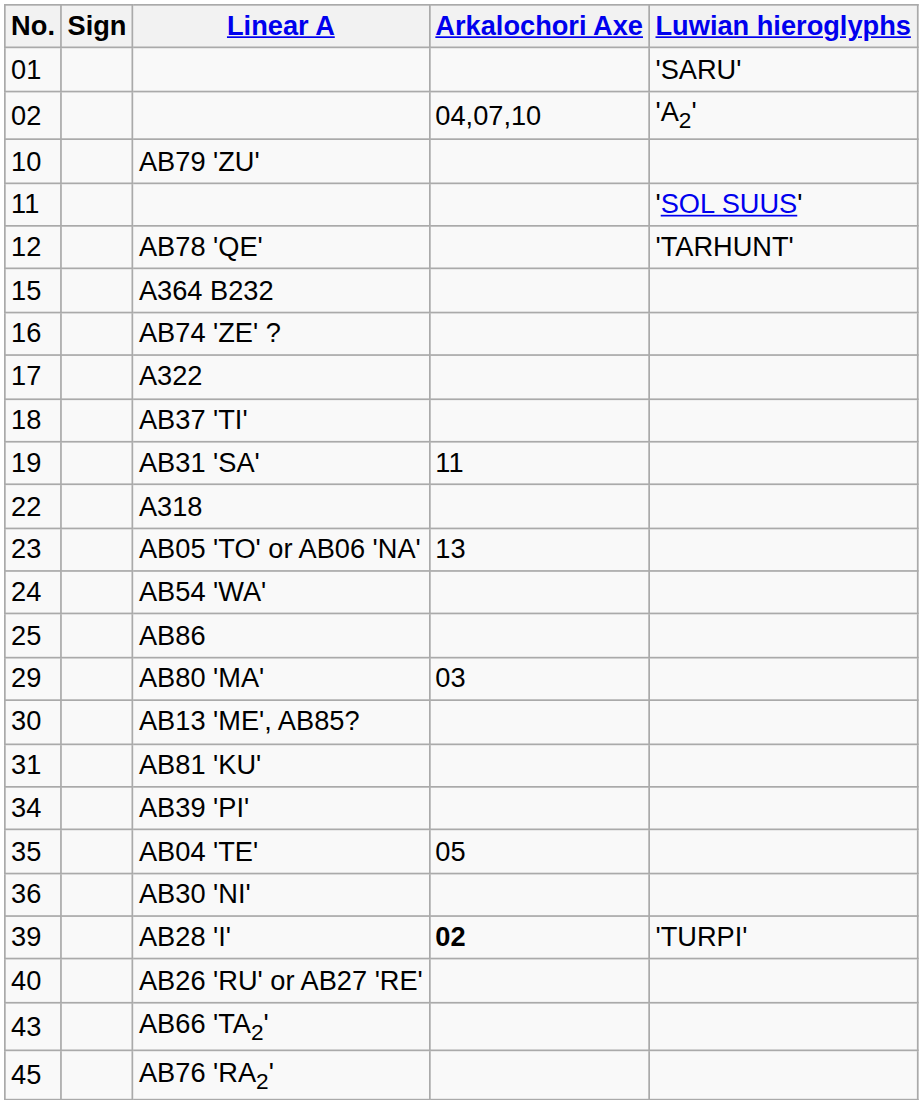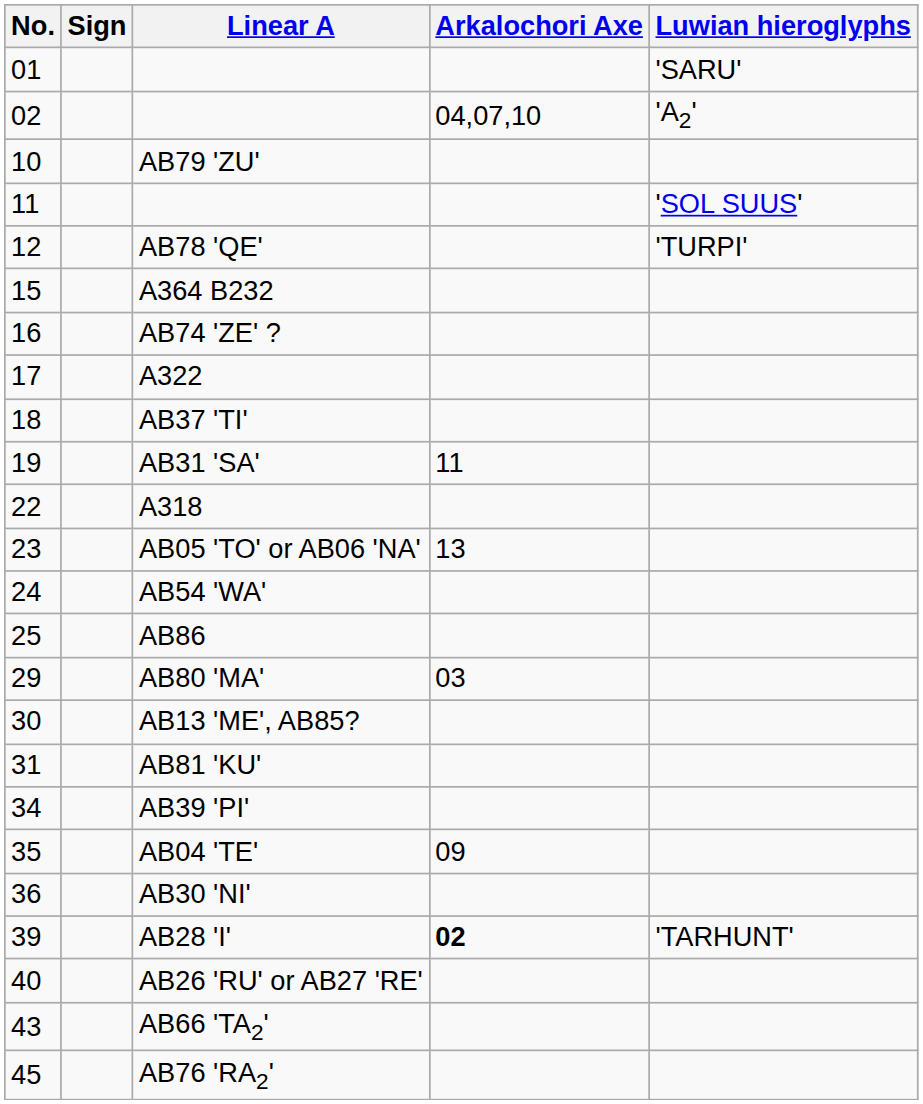 <table class="wikitable">
 <tr>
 <th>No.</th>
 <th>Sign</th>
 <th><a href='#'>Linear A</a></th>
 <th><a href='#'>Arkalochori Axe</a></th>
 <th><a href='#'>Luwian hieroglyphs</a></th>
 </tr>
 <tr>
 <td>01</td>
 <td></td>
 <td></td>
 <td></td>
 <td>'SARU'</td>
 </tr>
 <tr>
 <td>02</td>
 <td></td>
 <td></td>
 <td>04,07,10 </td>
 <td>'A<sub>2</sub>'</td>
 </tr>
 <tr>
 <td>10</td>
 <td></td>
 <td>AB79  'ZU'</td>
 <td></td>
 <td></td>
 </tr>
 <tr>
 <td>11</td>
 <td></td>
 <td></td>
 <td></td>
 <td>'<a href='#'>SOL SUUS</a>'</td>
 </tr>
 <tr>
 <td>12</td>
 <td></td>
 <td>AB78  'QE'</td>
 <td></td>
-<td>'TARHUNT'</td>
+<td>'TURPI'</td>
 </tr>
 <tr>
 <td>15</td>
 <td></td>
 <td>A364  B232</td>
 <td></td>
 <td></td>
 </tr>
 <tr>
 <td>16</td>
 <td></td>
 <td>AB74  'ZE' ?</td>
 <td></td>
 <td></td>
 </tr>
 <tr>
 <td>17</td>
 <td></td>
 <td>A322 </td>
 <td></td>
 <td></td>
 </tr>
 <tr>
 <td>18</td>
 <td></td>
 <td>AB37  'TI'</td>
 <td></td>
 <td></td>
 </tr>
 <tr>
 <td>19</td>
 <td></td>
 <td>AB31  'SA'</td>
 <td>11 </td>
 <td></td>
 </tr>
 <tr>
 <td>22</td>
 <td></td>
 <td>A318 </td>
 <td></td>
 <td></td>
 </tr>
 <tr>
 <td>23</td>
 <td></td>
 <td>AB05  'TO' or AB06  'NA'</td>
 <td>13 </td>
 <td></td>
 </tr>
 <tr>
 <td>24</td>
 <td></td>
 <td>AB54  'WA'</td>
 <td></td>
 <td></td>
 </tr>
 <tr>
 <td>25</td>
 <td></td>
 <td>AB86 </td>
 <td></td>
 <td></td>
 </tr>
 <tr>
 <td>29</td>
 <td></td>
 <td>AB80  'MA'</td>
 <td>03 </td>
 <td></td>
 </tr>
 <tr>
 <td>30</td>
 <td></td>
 <td>AB13  'ME', AB85?</td>
 <td></td>
 <td></td>
 </tr>
 <tr>
 <td>31</td>
 <td></td>
 <td>AB81  'KU'</td>
 <td></td>
 <td></td>
 </tr>
 <tr>
 <td>34</td>
 <td></td>
 <td>AB39  'PI'</td>
 <td></td>
 <td></td>
 </tr>
 <tr>
 <td>35</td>
 <td></td>
 <td>AB04  'TE'</td>
-<td>05 </td>
+<td>09 </td>
 <td></td>
 </tr>
 <tr>
 <td>36</td>
 <td></td>
 <td>AB30  'NI'</td>
 <td></td>
 <td></td>
 </tr>
 <tr>
 <td>39</td>
 <td></td>
 <td>AB28  'I'</td>
 <td><strong>02 </strong></td>
-<td>'TURPI'</td>
+<td>'TARHUNT'</td>
 </tr>
 <tr>
 <td>40</td>
 <td></td>
 <td>AB26  'RU' or AB27  'RE'</td>
 <td></td>
 <td></td>
 </tr>
 <tr>
 <td>43</td>
 <td></td>
 <td>AB66  'TA<sub>2</sub>'</td>
 <td></td>
 <td></td>
 </tr>
 <tr>
 <td>45</td>
 <td></td>
 <td>AB76  'RA<sub>2</sub>'</td>
 <td></td>
 <td></td>
 </tr>
 </table>
